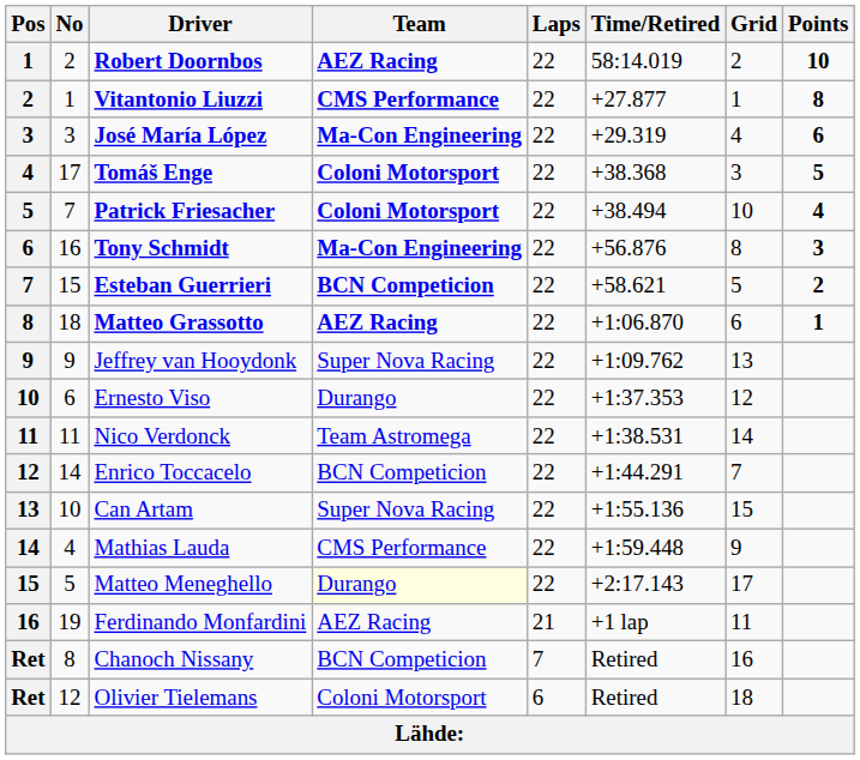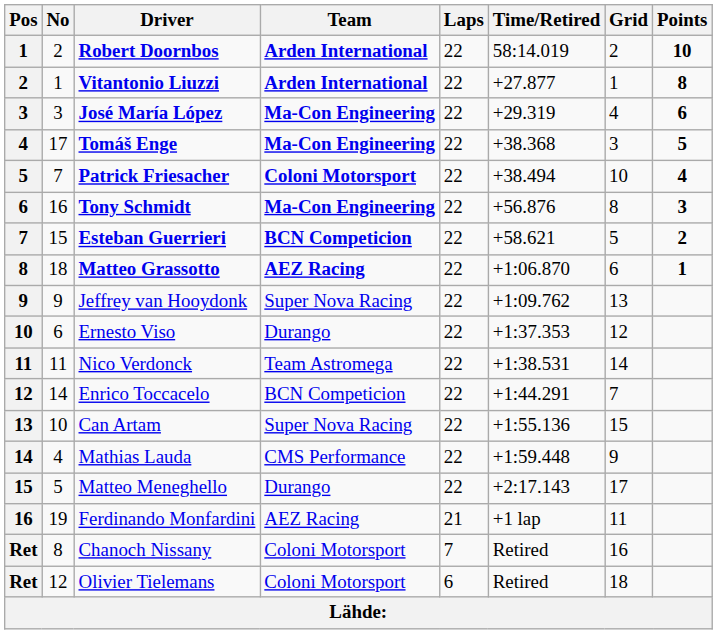 <table class="wikitable" style="font-size:85%">
 <tr>
 <th>Pos</th>
 <th>No</th>
 <th>Driver</th>
 <th>Team</th>
 <th>Laps</th>
 <th>Time/Retired</th>
 <th>Grid</th>
 <th>Points</th>
 </tr>
 <tr>
 <th>1</th>
 <td align="center">2</td>
 <td><strong> <a href='#'>Robert Doornbos</a></strong></td>
-<td><strong><a href='#'>AEZ Racing</a></strong></td>
+<td><strong><a href='#'>Arden International</a></strong></td>
 <td>22</td>
 <td>58:14.019</td>
 <td>2</td>
 <td align="center"><strong>10</strong></td>
 </tr>
 <tr>
 <th>2</th>
 <td align="center">1</td>
 <td><strong> <a href='#'>Vitantonio Liuzzi</a></strong></td>
-<td><strong><a href='#'>CMS Performance</a></strong></td>
+<td><strong><a href='#'>Arden International</a></strong></td>
 <td>22</td>
 <td>+27.877</td>
 <td>1</td>
 <td align="center"><strong>8</strong></td>
 </tr>
 <tr>
 <th>3</th>
 <td align="center">3</td>
 <td><strong> <a href='#'>José María López</a></strong></td>
 <td><strong><a href='#'>Ma-Con Engineering</a></strong></td>
 <td>22</td>
 <td>+29.319</td>
 <td>4</td>
 <td align="center"><strong>6</strong></td>
 </tr>
 <tr>
 <th>4</th>
 <td align="center">17</td>
 <td><strong> <a href='#'>Tomáš Enge</a></strong></td>
-<td><strong><a href='#'>Coloni Motorsport</a></strong></td>
+<td><strong><a href='#'>Ma-Con Engineering</a></strong></td>
 <td>22</td>
 <td>+38.368</td>
 <td>3</td>
 <td align="center"><strong>5</strong></td>
 </tr>
 <tr>
 <th>5</th>
 <td align="center">7</td>
 <td><strong> <a href='#'>Patrick Friesacher</a></strong></td>
 <td><strong><a href='#'>Coloni Motorsport</a></strong></td>
 <td>22</td>
 <td>+38.494</td>
 <td>10</td>
 <td align="center"><strong>4</strong></td>
 </tr>
 <tr>
 <th>6</th>
 <td align="center">16</td>
 <td><strong> <a href='#'>Tony Schmidt</a></strong></td>
 <td><strong><a href='#'>Ma-Con Engineering</a></strong></td>
 <td>22</td>
 <td>+56.876</td>
 <td>8</td>
 <td align="center"><strong>3</strong></td>
 </tr>
 <tr>
 <th>7</th>
 <td align="center">15</td>
 <td><strong> <a href='#'>Esteban Guerrieri</a></strong></td>
 <td><strong><a href='#'>BCN Competicion</a></strong></td>
 <td>22</td>
 <td>+58.621</td>
 <td>5</td>
 <td align="center"><strong>2</strong></td>
 </tr>
 <tr>
 <th>8</th>
 <td align="center">18</td>
 <td><strong> <a href='#'>Matteo Grassotto</a></strong></td>
 <td><strong><a href='#'>AEZ Racing</a></strong></td>
 <td>22</td>
 <td>+1:06.870</td>
 <td>6</td>
 <td align="center"><strong>1</strong></td>
 </tr>
 <tr>
 <th>9</th>
 <td align="center">9</td>
 <td> <a href='#'>Jeffrey van Hooydonk</a></td>
 <td><a href='#'>Super Nova Racing</a></td>
 <td>22</td>
 <td>+1:09.762</td>
 <td>13</td>
 <td></td>
 </tr>
 <tr>
 <th>10</th>
 <td align="center">6</td>
 <td> <a href='#'>Ernesto Viso</a></td>
 <td><a href='#'>Durango</a></td>
 <td>22</td>
 <td>+1:37.353</td>
 <td>12</td>
 <td></td>
 </tr>
 <tr>
 <th>11</th>
 <td align="center">11</td>
 <td> <a href='#'>Nico Verdonck</a></td>
 <td><a href='#'>Team Astromega</a></td>
 <td>22</td>
 <td>+1:38.531</td>
 <td>14</td>
 <td></td>
 </tr>
 <tr>
 <th>12</th>
 <td align="center">14</td>
 <td> <a href='#'>Enrico Toccacelo</a></td>
 <td><a href='#'>BCN Competicion</a></td>
 <td>22</td>
 <td>+1:44.291</td>
 <td>7</td>
 <td></td>
 </tr>
 <tr>
 <th>13</th>
 <td align="center">10</td>
 <td> <a href='#'>Can Artam</a></td>
 <td><a href='#'>Super Nova Racing</a></td>
 <td>22</td>
 <td>+1:55.136</td>
 <td>15</td>
 <td></td>
 </tr>
 <tr>
 <th>14</th>
 <td align="center">4</td>
 <td> <a href='#'>Mathias Lauda</a></td>
 <td><a href='#'>CMS Performance</a></td>
 <td>22</td>
 <td>+1:59.448</td>
 <td>9</td>
 <td></td>
 </tr>
 <tr>
 <th>15</th>
 <td align="center">5</td>
 <td> <a href='#'>Matteo Meneghello</a></td>
-<td style="background: lightyellow;"><a href='#'>Durango</a></td>
+<td><a href='#'>Durango</a></td>
 <td>22</td>
 <td>+2:17.143</td>
 <td>17</td>
 <td></td>
 </tr>
 <tr>
 <th>16</th>
 <td align="center">19</td>
 <td> <a href='#'>Ferdinando Monfardini</a></td>
 <td><a href='#'>AEZ Racing</a></td>
 <td>21</td>
 <td>+1 lap</td>
 <td>11</td>
 <td></td>
 </tr>
 <tr>
 <th>Ret</th>
 <td align="center">8</td>
 <td> <a href='#'>Chanoch Nissany</a></td>
-<td><a href='#'>BCN Competicion</a></td>
+<td><a href='#'>Coloni Motorsport</a></td>
 <td>7</td>
 <td>Retired</td>
 <td>16</td>
 <td></td>
 </tr>
 <tr>
 <th>Ret</th>
 <td align="center">12</td>
 <td> <a href='#'>Olivier Tielemans</a></td>
 <td><a href='#'>Coloni Motorsport</a></td>
 <td>6</td>
 <td>Retired</td>
 <td>18</td>
 <td></td>
 </tr>
 <tr>
 <th colspan="8">Lähde:</th>
 </tr>
 </table>
